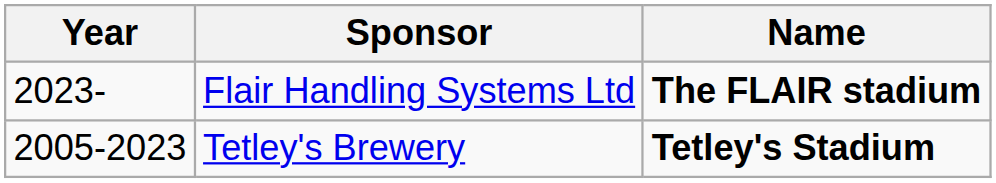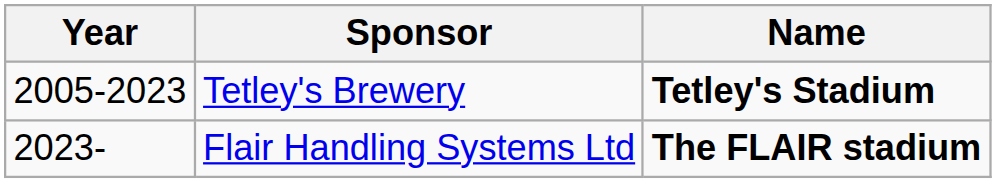 <table class="wikitable">
 <tr>
 <th>Year</th>
 <th>Sponsor</th>
 <th>Name</th>
 </tr>
 <tr>
+<td>2005-2023</td>
+<td><a href='#'>Tetley's Brewery</a></td>
+<td><strong>Tetley's Stadium</strong></td>
+</tr>
+<tr>
 <td>2023-</td>
 <td><a href='#'>Flair Handling Systems Ltd</a></td>
 <td><strong>The FLAIR stadium</strong></td>
 </tr>
-<tr>
-<td>2005-2023</td>
-<td><a href='#'>Tetley's Brewery</a></td>
-<td><strong>Tetley's Stadium</strong></td>
-</tr>
 </table>
